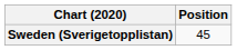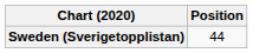 <table class="wikitable plainrowheaders" style="text-align:center">
 <tr>
 <th scope="col">Chart (2020)</th>
 <th scope="col">Position</th>
 </tr>
 <tr>
 <th scope="row">Sweden (Sverigetopplistan)</th>
-<td>45</td>
+<td>44</td>
 </tr>
 </table>
